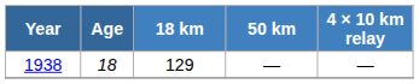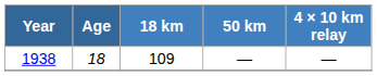 <table class="wikitable" style="font-size:95%; text-align:center; border:grey solid 1px; border-collapse:collapse; background:#ffffff;">
 <tr>
 <th style="background-color:#369; color:white; width:60px;"> Year </th>
 <th style="background-color:#369; color:white; width:40px;"> Age </th>
 <th style="background-color:#4180be; color:white; width:75px;"> 18 km </th>
 <th style="background-color:#4180be; color:white; width:75px;"> 50 km </th>
 <th style="background-color:#4180be; color:white; width:75px;"> 4 × 10 km <br> relay </th>
 </tr>
 <tr>
 <td><a href='#'>1938</a></td>
 <td><em>18</em></td>
-<td>129</td>
+<td>109</td>
 <td>—</td>
 <td>—</td>
 </tr>
 <tr>
 </tr>
 </table>
